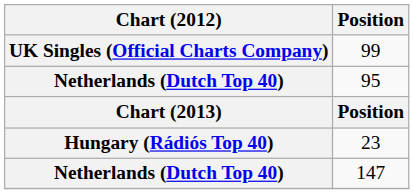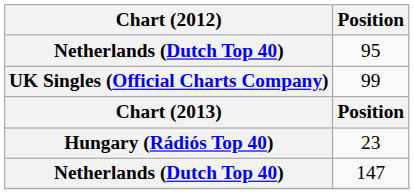 <table class="wikitable plainrowheaders">
 <tr>
 <th scope="col">Chart (2012)</th>
 <th scope="col">Position</th>
 </tr>
 <tr>
+<th scope="row">Netherlands (<a href='#'>Dutch Top 40</a>)</th>
+<td style="text-align:center">95</td>
+</tr>
+<tr>
 <th scope="row">UK Singles (<a href='#'>Official Charts Company</a>)</th>
 <td style="text-align:center">99</td>
-</tr>
-<tr>
-<th scope="row">Netherlands (<a href='#'>Dutch Top 40</a>)</th>
-<td style="text-align:center">95</td>
 </tr>
 <tr>
 <th scope="col">Chart (2013)</th>
 <th scope="col">Position</th>
 </tr>
 <tr>
 <th scope="row">Hungary (<a href='#'>Rádiós Top 40</a>)</th>
 <td style="text-align:center">23</td>
 </tr>
 <tr>
 <th scope="row">Netherlands (<a href='#'>Dutch Top 40</a>)</th>
 <td style="text-align:center;">147</td>
 </tr>
 <tr>
 </tr>
 </table>
